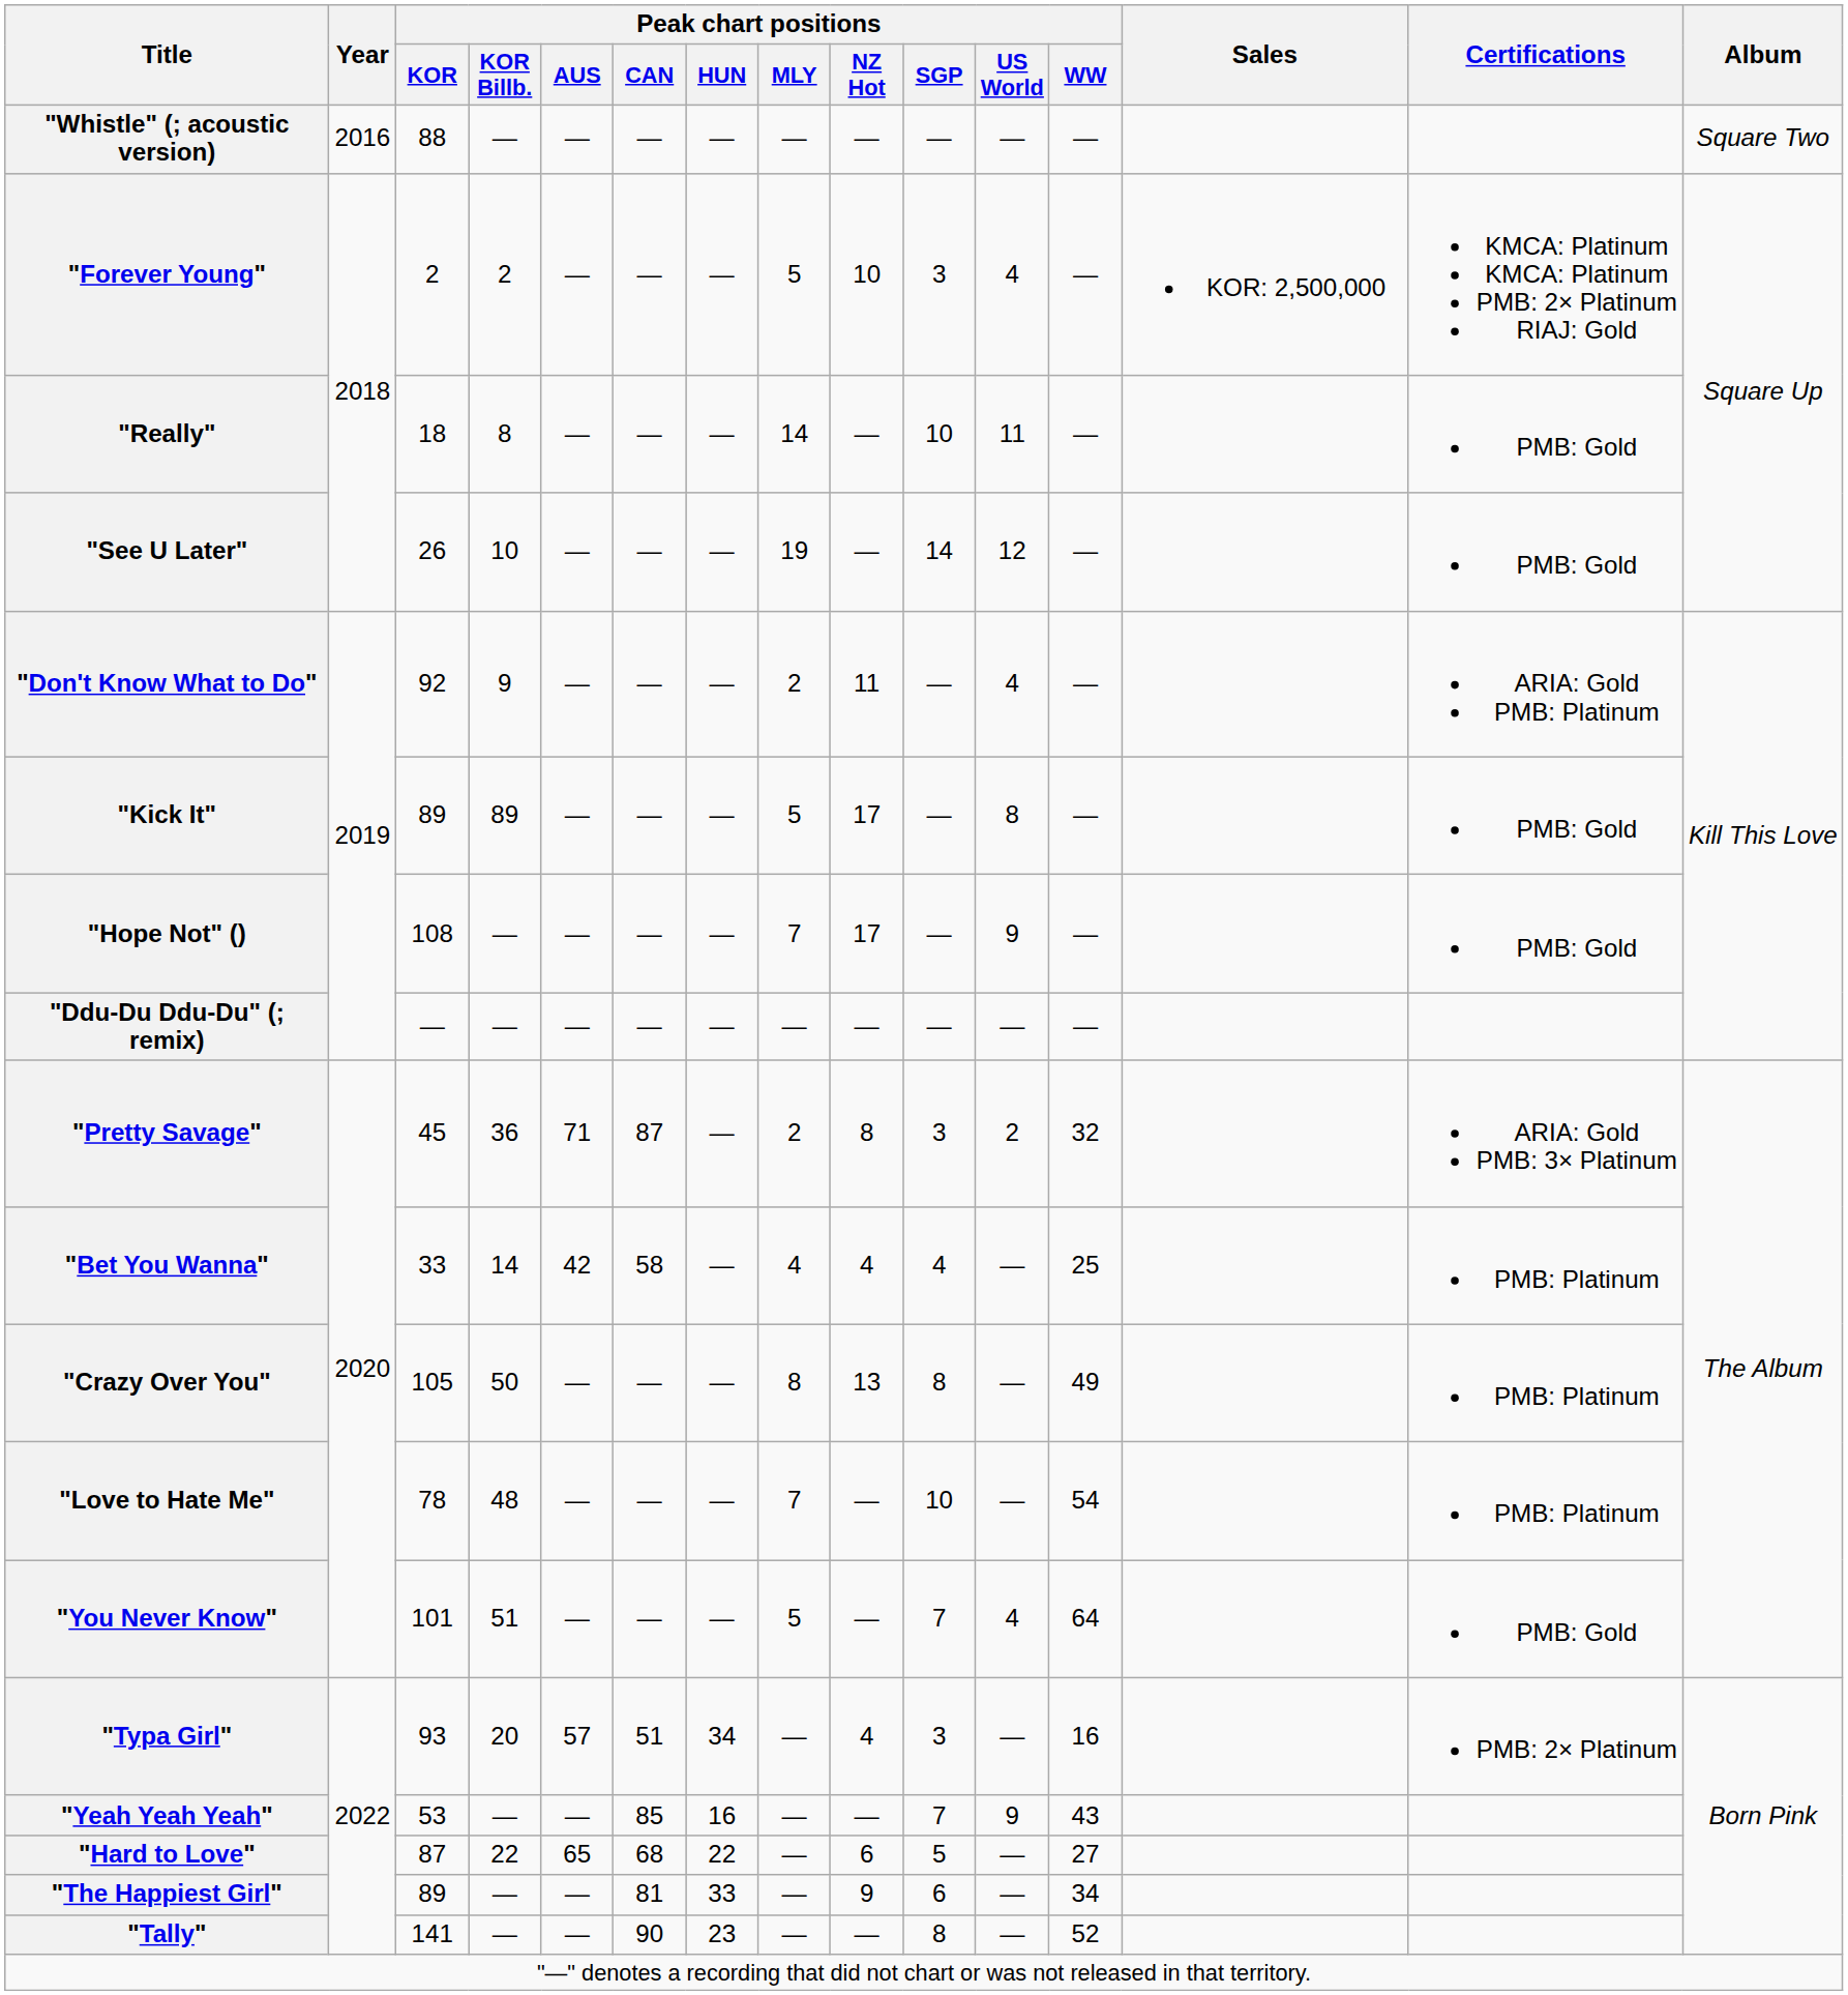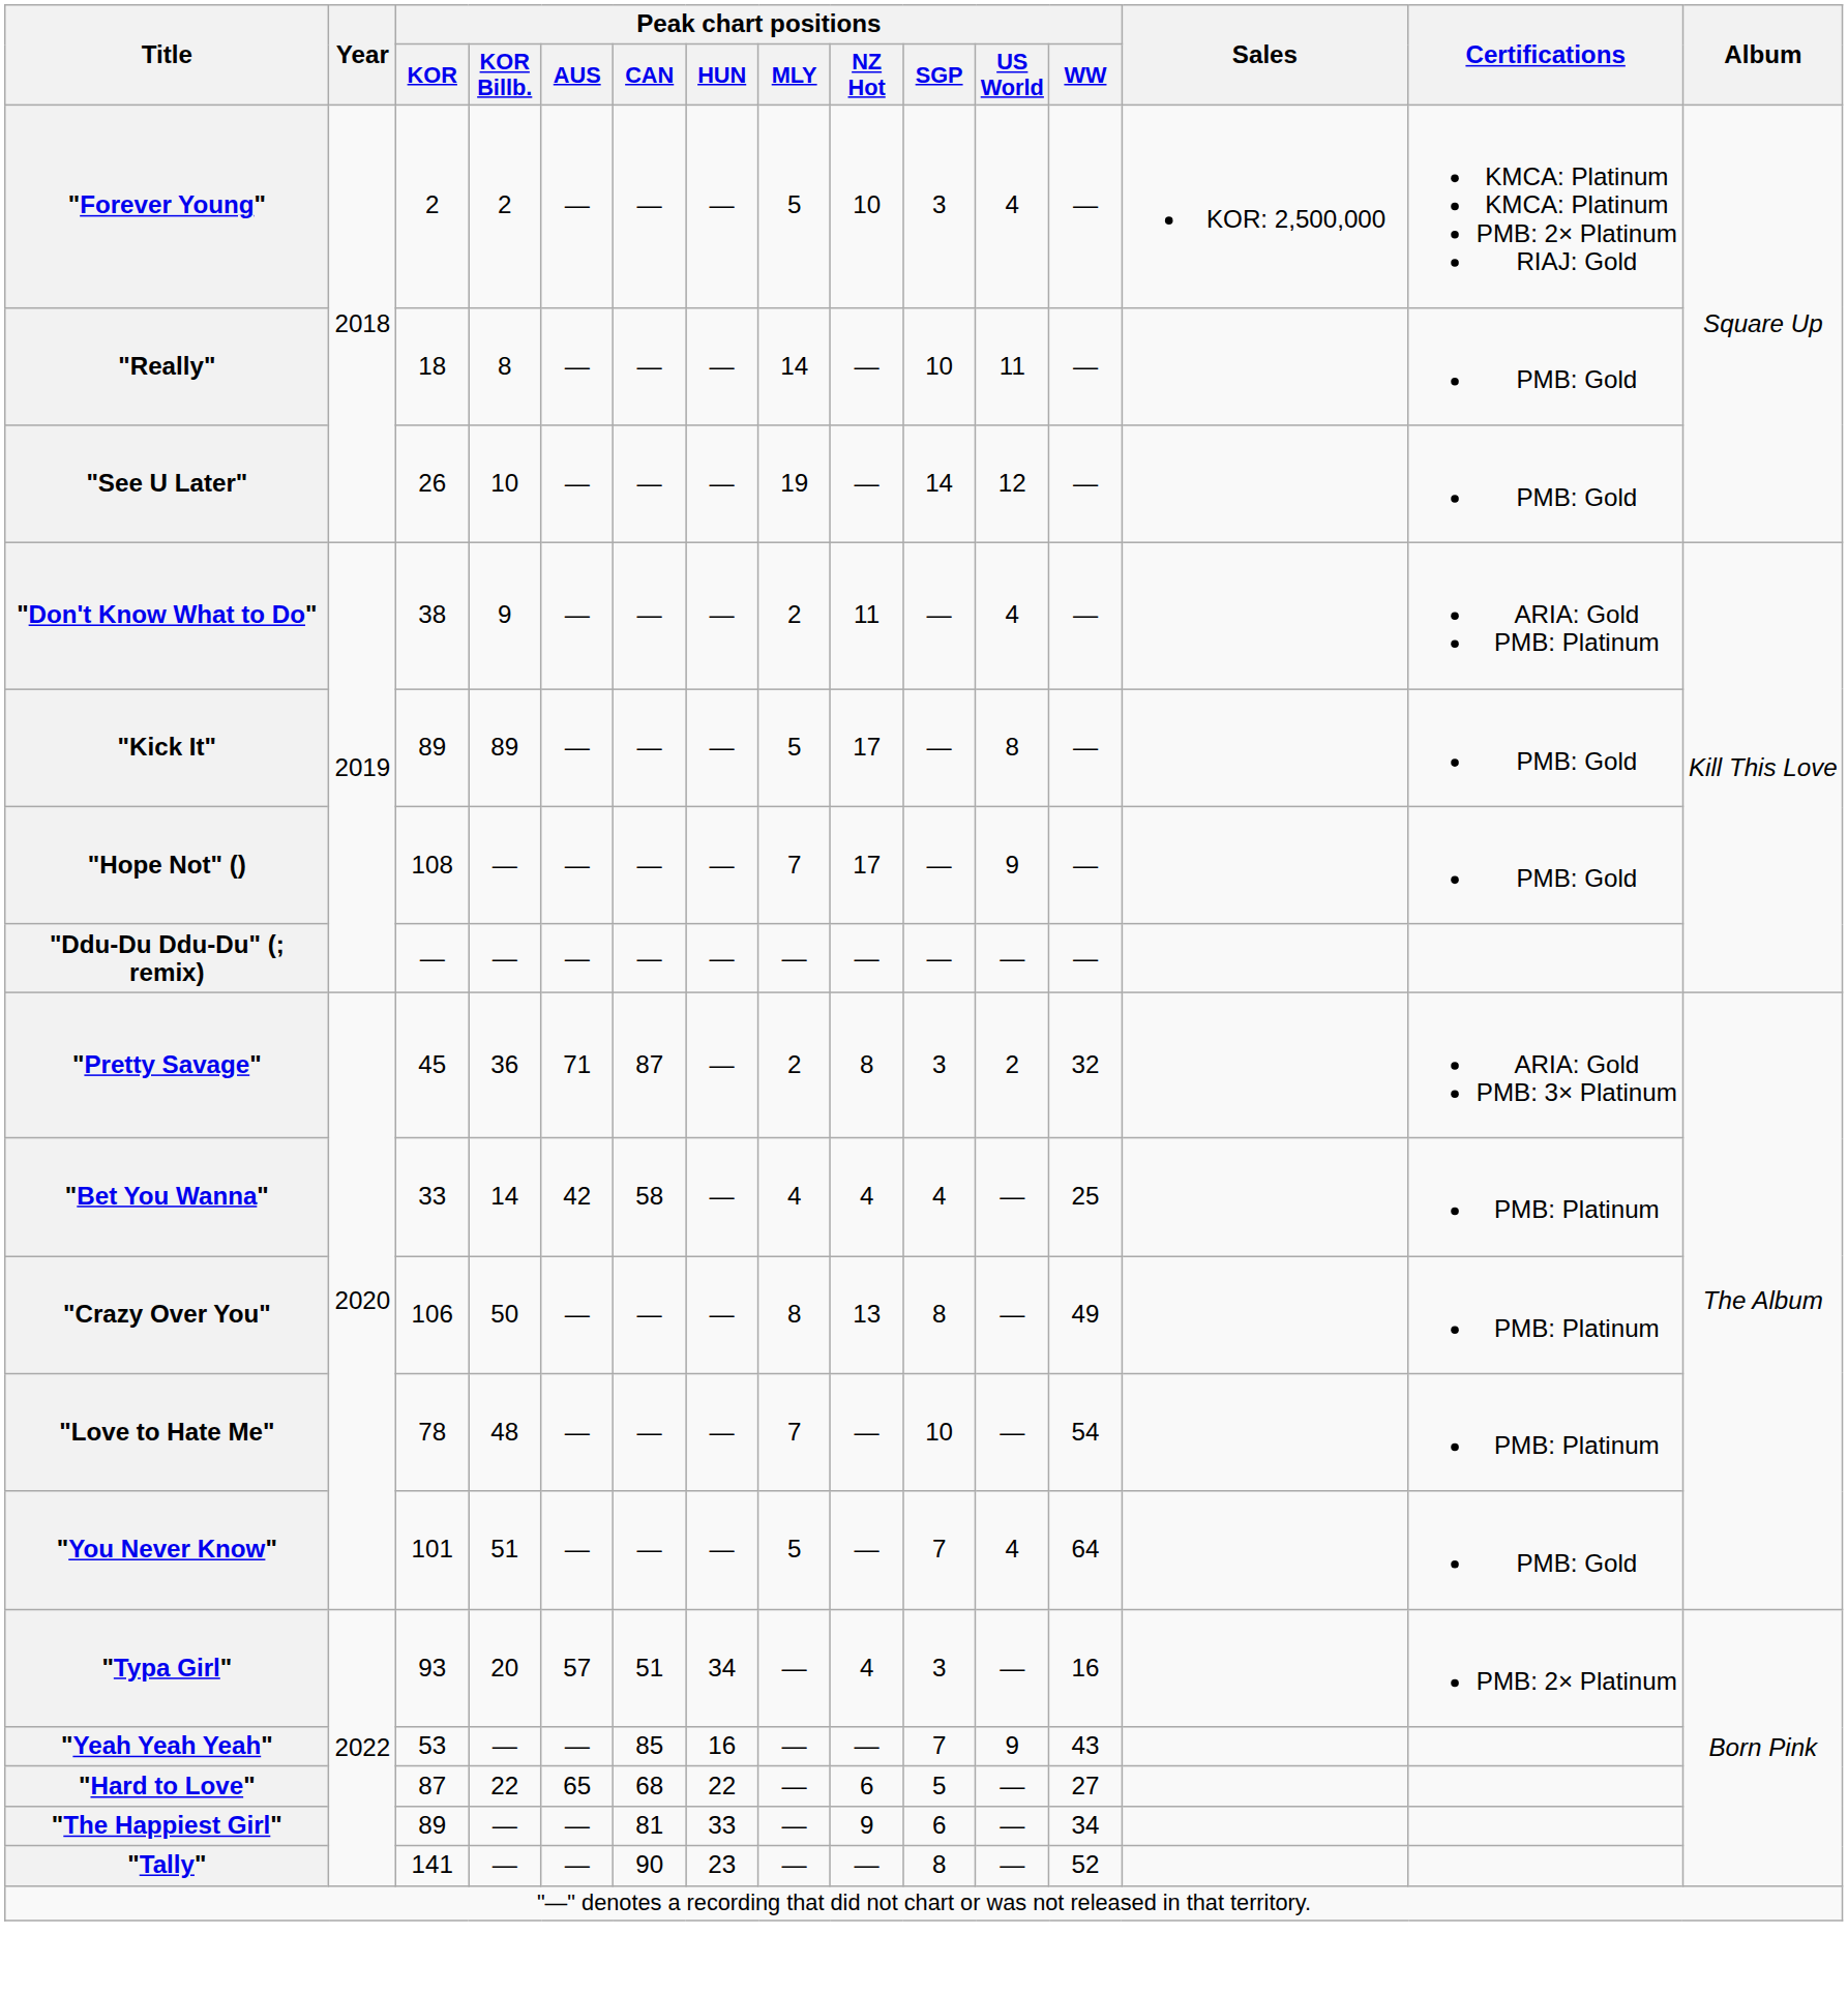 <table class="wikitable plainrowheaders" style="text-align:center;">
 <tr>
 <th scope="col" rowspan="2" style="width:12.5em;">Title</th>
 <th scope="col" rowspan="2">Year</th>
 <th scope="col" colspan="10">Peak chart positions</th>
 <th scope="col" rowspan="2" style="width:11em;">Sales<br></th>
 <th scope="col" rowspan="2"><a href='#'>Certifications</a><br></th>
 <th scope="col" rowspan="2">Album</th>
 </tr>
 <tr>
 <th scope="col" style="width:2.75em;font-size:90%;"><a href='#'>KOR</a><br></th>
 <th scope="col" style="width:2.75em;font-size:90%;"><a href='#'>KOR<br>Billb.</a><br></th>
 <th scope="col" style="width:2.75em;font-size:90%;"><a href='#'>AUS</a><br></th>
 <th scope="col" style="width:2.75em;font-size:90%;"><a href='#'>CAN</a><br></th>
 <th scope="col" style="width:2.75em;font-size:90%;"><a href='#'>HUN</a><br></th>
 <th scope="col" style="width:2.75em;font-size:90%;"><a href='#'>MLY</a><br></th>
 <th scope="col" style="width:2.75em;font-size:90%;"><a href='#'>NZ<br>Hot</a><br></th>
 <th scope="col" style="width:2.75em;font-size:90%;"><a href='#'>SGP</a><br></th>
 <th scope="col" style="width:2.75em;font-size:90%;"><a href='#'>US<br>World</a><br></th>
 <th scope="col" style="width:2.75em;font-size:90%;"><a href='#'>WW</a><br></th>
-</tr>
-<tr>
-<th scope="row">"Whistle" (; acoustic version)</th>
-<td>2016</td>
-<td>88</td>
-<td>—</td>
-<td>—</td>
-<td>—</td>
-<td>—</td>
-<td>—</td>
-<td>—</td>
-<td>—</td>
-<td>—</td>
-<td>—</td>
-<td></td>
-<td></td>
-<td><em>Square Two</em></td>
 </tr>
 <tr>
 <th scope="row">"<a href='#'>Forever Young</a>"</th>
 <td rowspan="3">2018</td>
 <td>2</td>
 <td>2</td>
 <td>—</td>
 <td>—</td>
 <td>—</td>
 <td>5</td>
 <td>10</td>
 <td>3</td>
 <td>4</td>
 <td>—</td>
 <td><br><ul><li>KOR: 2,500,000</li></ul></td>
 <td><br><ul><li>KMCA: Platinum</li><li>KMCA: Platinum</li><li>PMB: 2× Platinum</li><li>RIAJ: Gold</li></ul></td>
 <td rowspan="3"><em>Square Up</em></td>
 </tr>
 <tr>
 <th scope="row">"Really"</th>
 <td>18</td>
 <td>8</td>
 <td>—</td>
 <td>—</td>
 <td>—</td>
 <td>14</td>
 <td>—</td>
 <td>10</td>
 <td>11</td>
 <td>—</td>
 <td></td>
 <td><br><ul><li>PMB: Gold</li></ul></td>
 </tr>
 <tr>
 <th scope="row">"See U Later"</th>
 <td>26</td>
 <td>10</td>
 <td>—</td>
 <td>—</td>
 <td>—</td>
 <td>19</td>
 <td>—</td>
 <td>14</td>
 <td>12</td>
 <td>—</td>
 <td></td>
 <td><br><ul><li>PMB: Gold</li></ul></td>
 </tr>
 <tr>
 <th scope="row">"<a href='#'>Don't Know What to Do</a>"</th>
 <td rowspan="4">2019</td>
-<td>92</td>
+<td>38</td>
 <td>9</td>
 <td>—</td>
 <td>—</td>
 <td>—</td>
 <td>2</td>
 <td>11</td>
 <td>—</td>
 <td>4</td>
 <td>—</td>
 <td></td>
 <td><br><ul><li>ARIA: Gold</li><li>PMB: Platinum</li></ul></td>
 <td rowspan="4"><em>Kill This Love</em></td>
 </tr>
 <tr>
 <th scope="row">"Kick It"</th>
 <td>89</td>
 <td>89</td>
 <td>—</td>
 <td>—</td>
 <td>—</td>
 <td>5</td>
 <td>17</td>
 <td>—</td>
 <td>8</td>
 <td>—</td>
 <td></td>
 <td><br><ul><li>PMB: Gold</li></ul></td>
 </tr>
 <tr>
 <th scope="row">"Hope Not" ()</th>
 <td>108</td>
 <td>—</td>
 <td>—</td>
 <td>—</td>
 <td>—</td>
 <td>7</td>
 <td>17</td>
 <td>—</td>
 <td>9</td>
 <td>—</td>
 <td></td>
 <td><br><ul><li>PMB: Gold</li></ul></td>
 </tr>
 <tr>
 <th scope="row">"Ddu-Du Ddu-Du" (; remix)</th>
 <td>—</td>
 <td>—</td>
 <td>—</td>
 <td>—</td>
 <td>—</td>
 <td>—</td>
 <td>—</td>
 <td>—</td>
 <td>—</td>
 <td>—</td>
 <td></td>
 <td></td>
 </tr>
 <tr>
 <th scope="row">"<a href='#'>Pretty Savage</a>"</th>
 <td rowspan="5">2020</td>
 <td>45</td>
 <td>36</td>
 <td>71</td>
 <td>87</td>
 <td>—</td>
 <td>2</td>
 <td>8</td>
 <td>3</td>
 <td>2</td>
 <td>32</td>
 <td></td>
 <td><br><ul><li>ARIA: Gold</li><li>PMB: 3× Platinum</li></ul></td>
 <td rowspan="5"><em>The Album</em></td>
 </tr>
 <tr>
 <th scope="row">"<a href='#'>Bet You Wanna</a>"<br></th>
 <td>33</td>
 <td>14</td>
 <td>42</td>
 <td>58</td>
 <td>—</td>
 <td>4</td>
 <td>4</td>
 <td>4</td>
 <td>—</td>
 <td>25</td>
 <td></td>
 <td><br><ul><li>PMB: Platinum</li></ul></td>
 </tr>
 <tr>
 <th scope="row">"Crazy Over You"</th>
-<td>105</td>
+<td>106</td>
 <td>50</td>
 <td>—</td>
 <td>—</td>
 <td>—</td>
 <td>8</td>
 <td>13</td>
 <td>8</td>
 <td>—</td>
 <td>49</td>
 <td></td>
 <td><br><ul><li>PMB: Platinum</li></ul></td>
 </tr>
 <tr>
 <th scope="row">"Love to Hate Me"</th>
 <td>78</td>
 <td>48</td>
 <td>—</td>
 <td>—</td>
 <td>—</td>
 <td>7</td>
 <td>—</td>
 <td>10</td>
 <td>—</td>
 <td>54</td>
 <td></td>
 <td><br><ul><li>PMB: Platinum</li></ul></td>
 </tr>
 <tr>
 <th scope="row">"<a href='#'>You Never Know</a>"</th>
 <td>101</td>
 <td>51</td>
 <td>—</td>
 <td>—</td>
 <td>—</td>
 <td>5</td>
 <td>—</td>
 <td>7</td>
 <td>4</td>
 <td>64</td>
 <td></td>
 <td><br><ul><li>PMB: Gold</li></ul></td>
 </tr>
 <tr>
 <th scope="row">"<a href='#'>Typa Girl</a>"</th>
 <td rowspan="5">2022</td>
 <td>93</td>
 <td>20</td>
 <td>57</td>
 <td>51</td>
 <td>34</td>
 <td>—</td>
 <td>4</td>
 <td>3</td>
 <td>—</td>
 <td>16</td>
 <td></td>
 <td><br><ul><li>PMB: 2× Platinum</li></ul></td>
 <td rowspan="5"><em>Born Pink</em></td>
 </tr>
 <tr>
 <th scope="row">"<a href='#'>Yeah Yeah Yeah</a>"</th>
 <td>53</td>
 <td>—</td>
 <td>—</td>
 <td>85</td>
 <td>16</td>
 <td>—</td>
 <td>—</td>
 <td>7</td>
 <td>9</td>
 <td>43</td>
 <td></td>
 <td></td>
 </tr>
 <tr>
 <th scope="row">"<a href='#'>Hard to Love</a>"</th>
 <td>87</td>
 <td>22</td>
 <td>65</td>
 <td>68</td>
 <td>22</td>
 <td>—</td>
 <td>6</td>
 <td>5</td>
 <td>—</td>
 <td>27</td>
 <td></td>
 <td></td>
 </tr>
 <tr>
 <th scope="row">"<a href='#'>The Happiest Girl</a>"</th>
 <td>89</td>
 <td>—</td>
 <td>—</td>
 <td>81</td>
 <td>33</td>
 <td>—</td>
 <td>9</td>
 <td>6</td>
 <td>—</td>
 <td>34</td>
 <td></td>
 <td></td>
 </tr>
 <tr>
 <th scope="row">"<a href='#'>Tally</a>"</th>
 <td>141</td>
 <td>—</td>
 <td>—</td>
 <td>90</td>
 <td>23</td>
 <td>—</td>
 <td>—</td>
 <td>8</td>
 <td>—</td>
 <td>52</td>
 <td></td>
 <td></td>
 </tr>
 <tr>
 <td colspan="15" style="font-size:90%">"—" denotes a recording that did not chart or was not released in that territory.</td>
 </tr>
 </table>
